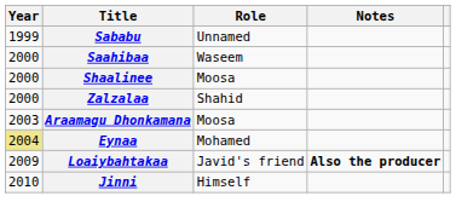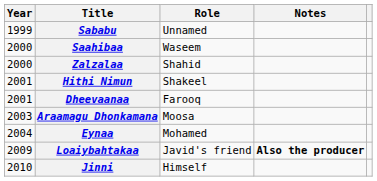 <table class="wikitable sortable plainrowheaders">
 <tr style="background:#ccc; text-align:center;">
 <th scope="col">Year</th>
 <th scope="col">Title</th>
 <th scope="col">Role</th>
 <th scope="col">Notes</th>
 <th scope="col" class="unsortable"></th>
 </tr>
 <tr>
 <td>1999</td>
 <th scope="row"><em><a href='#'>Sababu</a></em></th>
 <td>Unnamed</td>
 <td></td>
 <td style="text-align: center;"></td>
 </tr>
 <tr>
 <td>2000</td>
 <th scope="row"><em><a href='#'>Saahibaa</a></em></th>
 <td>Waseem</td>
 <td></td>
 <td style="text-align: center;"></td>
 </tr>
 <tr>
 <td>2000</td>
-<th scope="row"><em><a href='#'>Shaalinee</a></em></th>
-<td>Moosa</td>
+<th scope="row"><em><a href='#'>Zalzalaa</a></em></th>
+<td>Shahid</td>
 <td></td>
 <td style="text-align: center;"></td>
 </tr>
 <tr>
-<td>2000</td>
-<th scope="row"><em><a href='#'>Zalzalaa</a></em></th>
-<td>Shahid</td>
+<td>2001</td>
+<th scope="row"><em><a href='#'>Hithi Nimun</a></em></th>
+<td>Shakeel</td>
+<td></td>
+<td style="text-align: center;"></td>
+</tr>
+<tr>
+<td>2001</td>
+<th scope="row"><em><a href='#'>Dheevaanaa</a></em></th>
+<td>Farooq</td>
 <td></td>
 <td style="text-align: center;"></td>
 </tr>
 <tr>
 <td>2003</td>
 <th scope="row"><em><a href='#'>Araamagu Dhonkamana</a></em></th>
 <td>Moosa</td>
 <td></td>
 <td style="text-align: center;"></td>
 </tr>
 <tr>
-<td style="background: khaki;">2004</td>
+<td>2004</td>
 <th scope="row"><em><a href='#'>Eynaa</a></em></th>
 <td>Mohamed</td>
 <td></td>
 <td style="text-align: center;"></td>
 </tr>
 <tr>
 <td>2009</td>
 <th scope="row"><em><a href='#'>Loaiybahtakaa</a></em></th>
 <td>Javid's friend</td>
 <td><strong>Also the producer</strong></td>
 <td style="text-align: center;"></td>
 </tr>
 <tr>
 <td>2010</td>
 <th scope="row"><em><a href='#'>Jinni</a></em></th>
 <td>Himself</td>
 <td></td>
 <td style="text-align: center;"></td>
 </tr>
 </table>
